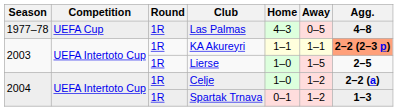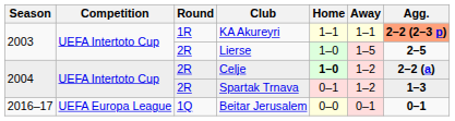 <table class="wikitable">
 <tr>
 <th>Season</th>
 <th>Competition</th>
 <th>Round</th>
 <th>Club</th>
 <th>Home</th>
 <th>Away</th>
 <th>Agg.</th>
-</tr>
-<tr bgcolor=#EEEEEE>
-<td>1977–78</td>
-<td><a href='#'>UEFA Cup</a></td>
-<td><a href='#'>1R</a></td>
-<td align="left"> <a href='#'>Las Palmas</a></td>
-<td style="text-align:center; background:#dfd;">4–3</td>
-<td style="text-align:center; background:#fdd;">0–5</td>
-<td style="text-align:center;"><strong>4–8</strong></td>
 </tr>
 <tr>
 <td rowspan="2">2003</td>
 <td rowspan="2"><a href='#'>UEFA Intertoto Cup</a></td>
 <td><a href='#'>1R</a></td>
 <td align="left"> <a href='#'>KA Akureyri</a></td>
 <td style="text-align:center; background:#ffd;">1–1</td>
 <td style="text-align:center; background:#ffd;">1–1</td>
 <td style="background: lightsalmon; text-align:center;"><strong>2–2 (2–3 <a href='#'>p</a>)</strong></td>
 </tr>
 <tr>
-<td><a href='#'>1R</a></td>
+<td><a href='#'>2R</a></td>
 <td align="left"> <a href='#'>Lierse</a></td>
 <td style="text-align:center; background:#dfd;">1–0</td>
 <td style="text-align:center; background:#fdd;">1–5</td>
 <td style="text-align:center;"><strong>2–5</strong></td>
 </tr>
 <tr bgcolor=#EEEEEE>
 <td rowspan="2">2004</td>
 <td rowspan="2"><a href='#'>UEFA Intertoto Cup</a></td>
-<td><a href='#'>1R</a></td>
+<td><a href='#'>2R</a></td>
 <td align="left"> <a href='#'>Celje</a></td>
-<td style="text-align:center; background:#dfd;">1–0</td>
+<td style="text-align:center; background:#dfd;"><strong>1–0</strong></td>
 <td style="text-align:center; background:#fdd;">1–2</td>
 <td style="text-align:center;"><strong>2–2 (<a href='#'>a</a>)</strong></td>
 </tr>
 <tr bgcolor=#EEEEEE>
-<td><a href='#'>1R</a></td>
+<td><a href='#'>2R</a></td>
 <td align="left"> <a href='#'>Spartak Trnava</a></td>
 <td style="text-align:center; background:#fdd;">0–1</td>
 <td style="text-align:center; background:#fdd;">1–2</td>
 <td style="text-align:center;"><strong>1–3</strong></td>
 </tr>
+<tr>
+<td>2016–17</td>
+<td><a href='#'>UEFA Europa League</a></td>
+<td><a href='#'>1Q</a></td>
+<td align="left"> <a href='#'>Beitar Jerusalem</a></td>
+<td style="text-align:center; background:#ffd;">0–0</td>
+<td style="text-align:center; background:#fdd;">0–1</td>
+<td style="text-align:center;"><strong>0–1</strong></td>
+</tr>
 </table>
